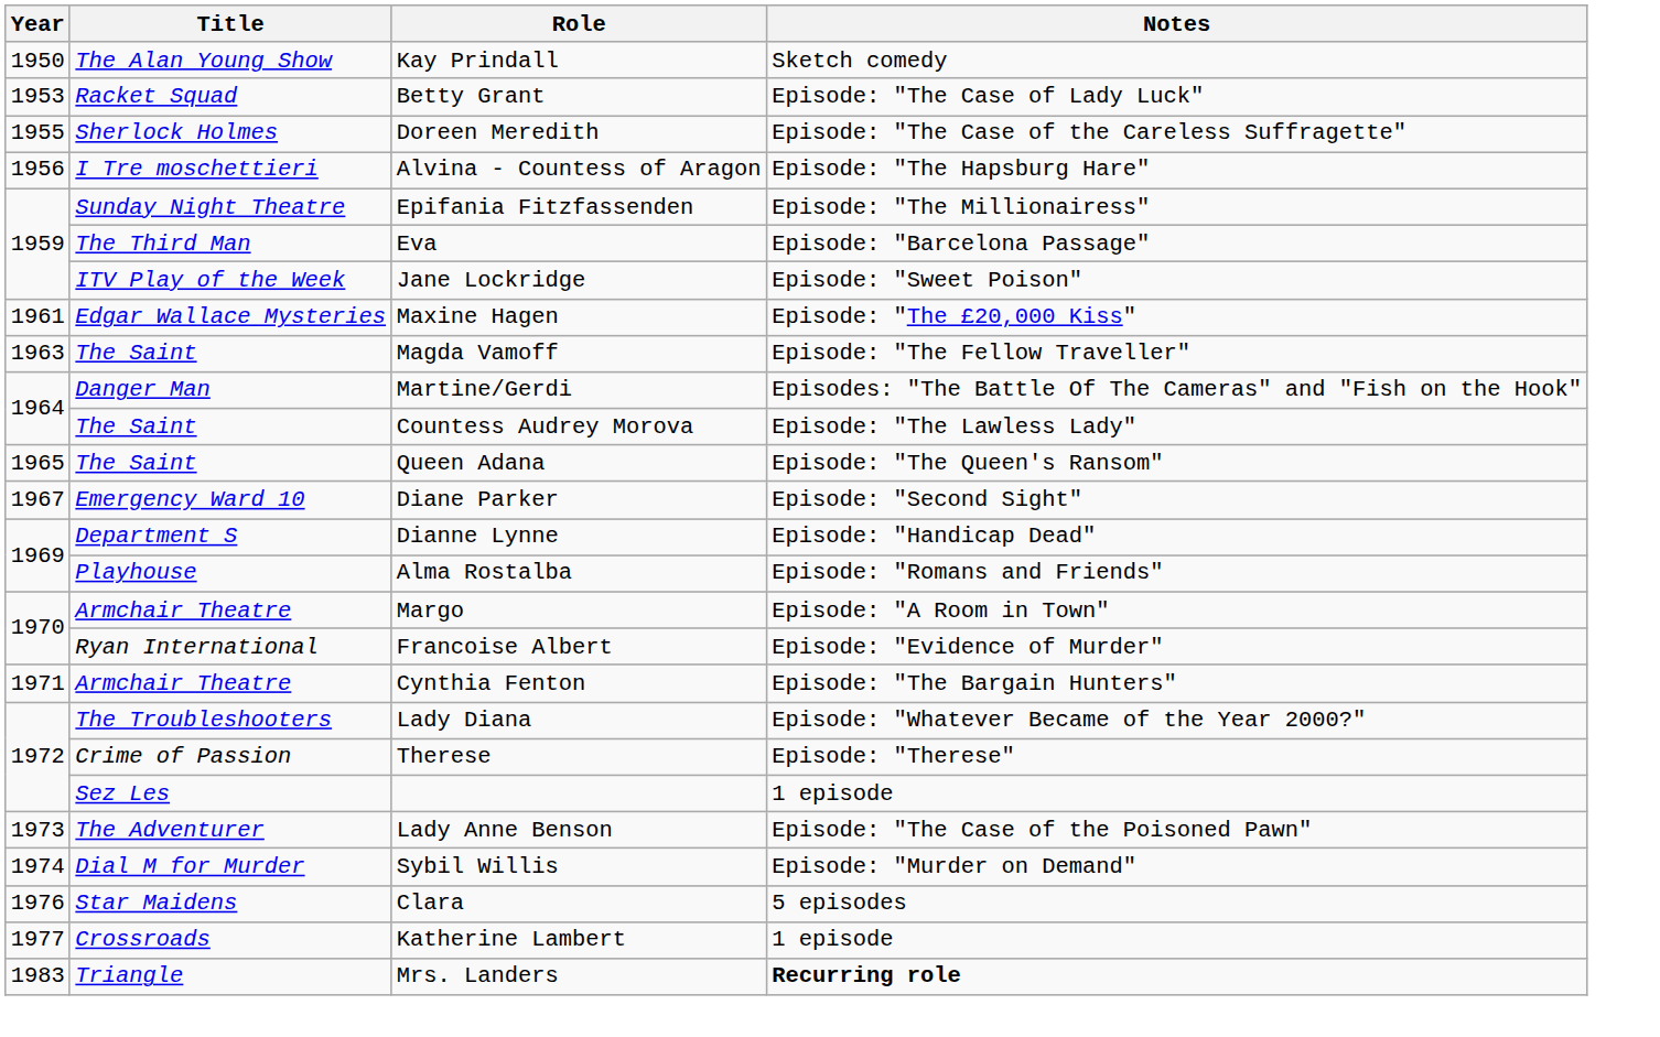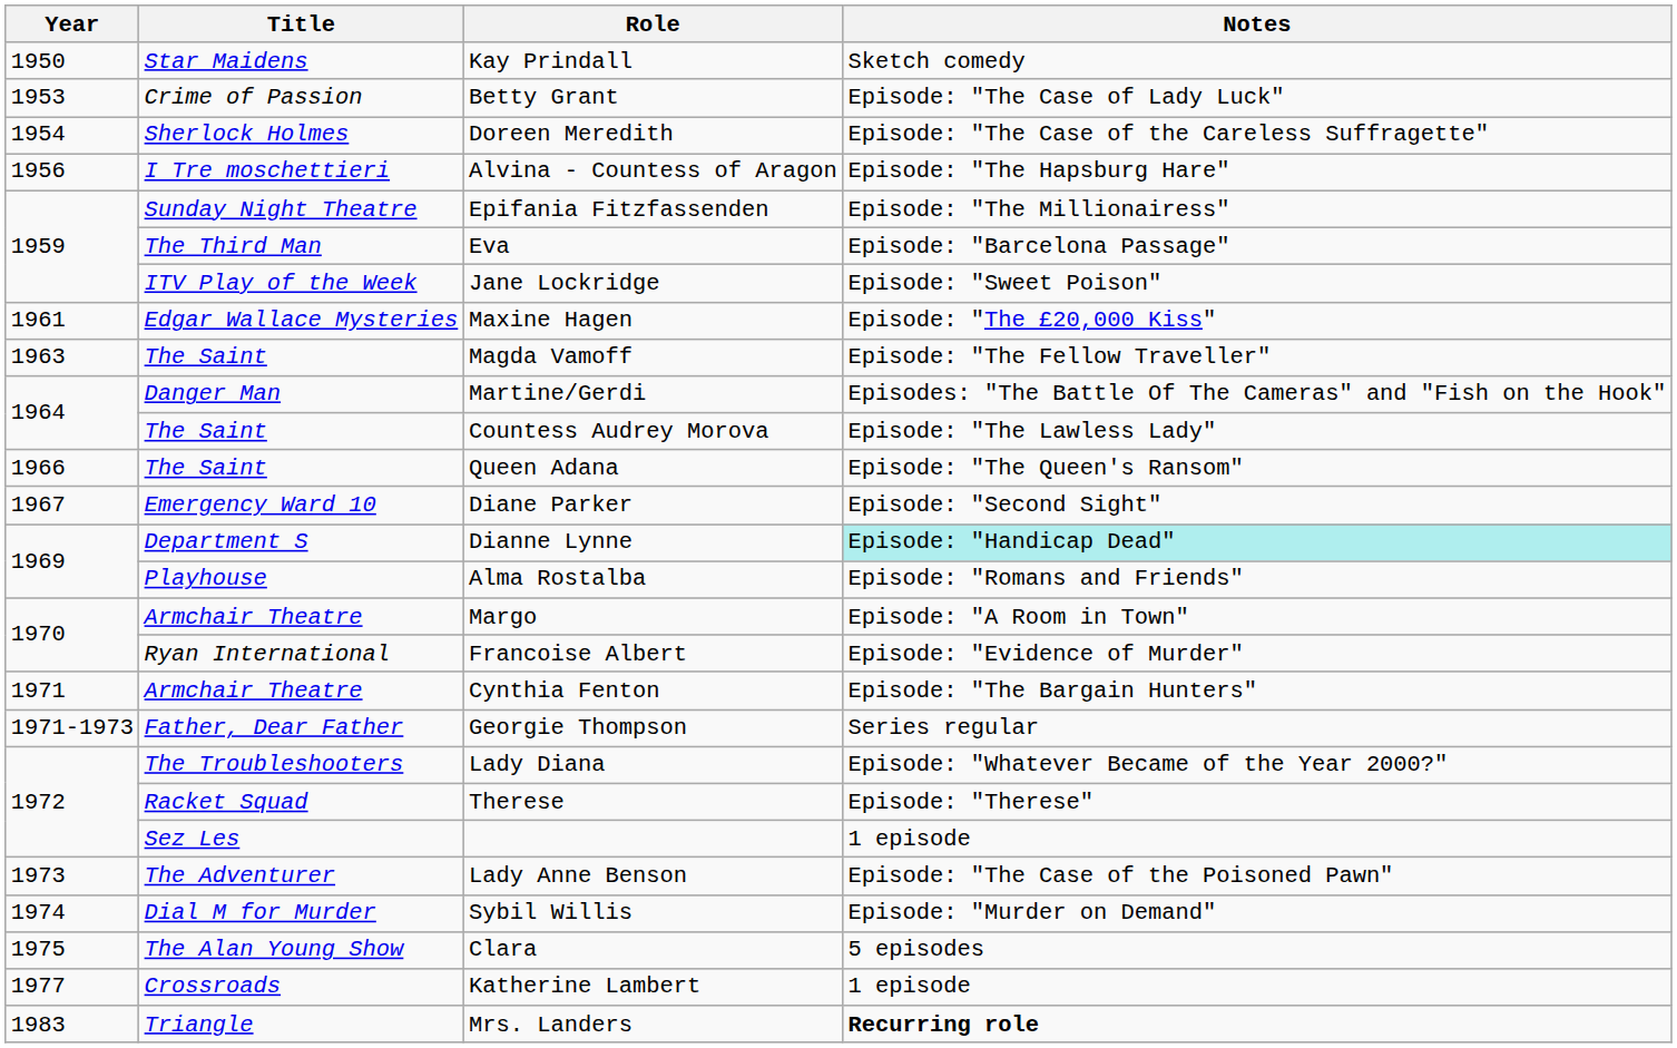 <table class="wikitable">
 <tr>
 <th>Year</th>
 <th>Title</th>
 <th>Role</th>
 <th>Notes</th>
 </tr>
 <tr>
 <td>1950</td>
-<td><em><a href='#'>The Alan Young Show</a></em></td>
+<td><em><a href='#'>Star Maidens</a></em></td>
 <td>Kay Prindall</td>
 <td>Sketch comedy</td>
 </tr>
 <tr>
 <td>1953</td>
-<td><em><a href='#'>Racket Squad</a></em></td>
+<td><em>Crime of Passion</em></td>
 <td>Betty Grant</td>
 <td>Episode: "The Case of Lady Luck"</td>
 </tr>
 <tr>
-<td>1955</td>
+<td>1954</td>
 <td><em><a href='#'>Sherlock Holmes</a></em></td>
 <td>Doreen Meredith</td>
 <td>Episode: "The Case of the Careless Suffragette"</td>
 </tr>
 <tr>
 <td>1956</td>
 <td><em><a href='#'>I Tre moschettieri</a></em></td>
 <td>Alvina - Countess of Aragon</td>
 <td>Episode: "The Hapsburg Hare"</td>
 </tr>
 <tr>
 <td rowspan="3">1959</td>
 <td><em><a href='#'>Sunday Night Theatre</a></em></td>
 <td>Epifania Fitzfassenden</td>
 <td>Episode: "The Millionairess"</td>
 </tr>
 <tr>
 <td><em><a href='#'>The Third Man</a></em></td>
 <td>Eva</td>
 <td>Episode: "Barcelona Passage"</td>
 </tr>
 <tr>
 <td><em><a href='#'>ITV Play of the Week</a></em></td>
 <td>Jane Lockridge</td>
 <td>Episode: "Sweet Poison"</td>
 </tr>
 <tr>
 <td>1961</td>
 <td><em><a href='#'>Edgar Wallace Mysteries</a></em></td>
 <td>Maxine Hagen</td>
 <td>Episode: "<a href='#'>The £20,000 Kiss</a>"</td>
 </tr>
 <tr>
 <td>1963</td>
 <td><em><a href='#'>The Saint</a></em></td>
 <td>Magda Vamoff</td>
 <td>Episode: "The Fellow Traveller"</td>
 </tr>
 <tr>
 <td rowspan="2">1964</td>
 <td><em><a href='#'>Danger Man</a></em></td>
 <td>Martine/Gerdi</td>
 <td>Episodes: "The Battle Of The Cameras" and "Fish on the Hook"</td>
 </tr>
 <tr>
 <td><em><a href='#'>The Saint</a></em></td>
 <td>Countess Audrey Morova</td>
 <td>Episode: "The Lawless Lady"</td>
 </tr>
 <tr>
-<td>1965</td>
+<td>1966</td>
 <td><em><a href='#'>The Saint</a></em></td>
 <td>Queen Adana</td>
 <td>Episode: "The Queen's Ransom"</td>
 </tr>
 <tr>
 <td>1967</td>
 <td><em><a href='#'>Emergency Ward 10</a></em></td>
 <td>Diane Parker</td>
 <td>Episode: "Second Sight"</td>
 </tr>
 <tr>
 <td rowspan="2">1969</td>
 <td><em><a href='#'>Department S</a></em></td>
 <td>Dianne Lynne</td>
-<td>Episode: "Handicap Dead"</td>
+<td style="background: paleturquoise;">Episode: "Handicap Dead"</td>
 </tr>
 <tr>
 <td><em><a href='#'>Playhouse</a></em></td>
 <td>Alma Rostalba</td>
 <td>Episode: "Romans and Friends"</td>
 </tr>
 <tr>
 <td rowspan="2">1970</td>
 <td><em><a href='#'>Armchair Theatre</a></em></td>
 <td>Margo</td>
 <td>Episode: "A Room in Town"</td>
 </tr>
 <tr>
 <td><em>Ryan International</em></td>
 <td>Francoise Albert</td>
 <td>Episode: "Evidence of Murder"</td>
 </tr>
 <tr>
 <td>1971</td>
 <td><em><a href='#'>Armchair Theatre</a></em></td>
 <td>Cynthia Fenton</td>
 <td>Episode: "The Bargain Hunters"</td>
 </tr>
 <tr>
+<td>1971-1973</td>
+<td><em><a href='#'>Father, Dear Father</a></em></td>
+<td>Georgie Thompson</td>
+<td>Series regular</td>
+</tr>
+<tr>
 <td rowspan="3">1972</td>
 <td><em><a href='#'>The Troubleshooters</a></em></td>
 <td>Lady Diana</td>
 <td>Episode: "Whatever Became of the Year 2000?"</td>
 </tr>
 <tr>
-<td><em>Crime of Passion</em></td>
+<td><em><a href='#'>Racket Squad</a></em></td>
 <td>Therese</td>
 <td>Episode: "Therese"</td>
 </tr>
 <tr>
 <td><em><a href='#'>Sez Les</a></em></td>
 <td></td>
 <td>1 episode</td>
 </tr>
 <tr>
 <td>1973</td>
 <td><em><a href='#'>The Adventurer</a></em></td>
 <td>Lady Anne Benson</td>
 <td>Episode: "The Case of the Poisoned Pawn"</td>
 </tr>
 <tr>
 <td>1974</td>
 <td><em><a href='#'>Dial M for Murder</a></em></td>
 <td>Sybil Willis</td>
 <td>Episode: "Murder on Demand"</td>
 </tr>
 <tr>
-<td>1976</td>
-<td><em><a href='#'>Star Maidens</a></em></td>
+<td>1975</td>
+<td><em><a href='#'>The Alan Young Show</a></em></td>
 <td>Clara</td>
 <td>5 episodes</td>
 </tr>
 <tr>
 <td>1977</td>
 <td><em><a href='#'>Crossroads</a></em></td>
 <td>Katherine Lambert</td>
 <td>1 episode</td>
 </tr>
 <tr>
 <td>1983</td>
 <td><em><a href='#'>Triangle</a></em></td>
 <td>Mrs. Landers</td>
 <td><strong>Recurring role</strong></td>
 </tr>
 </table>
